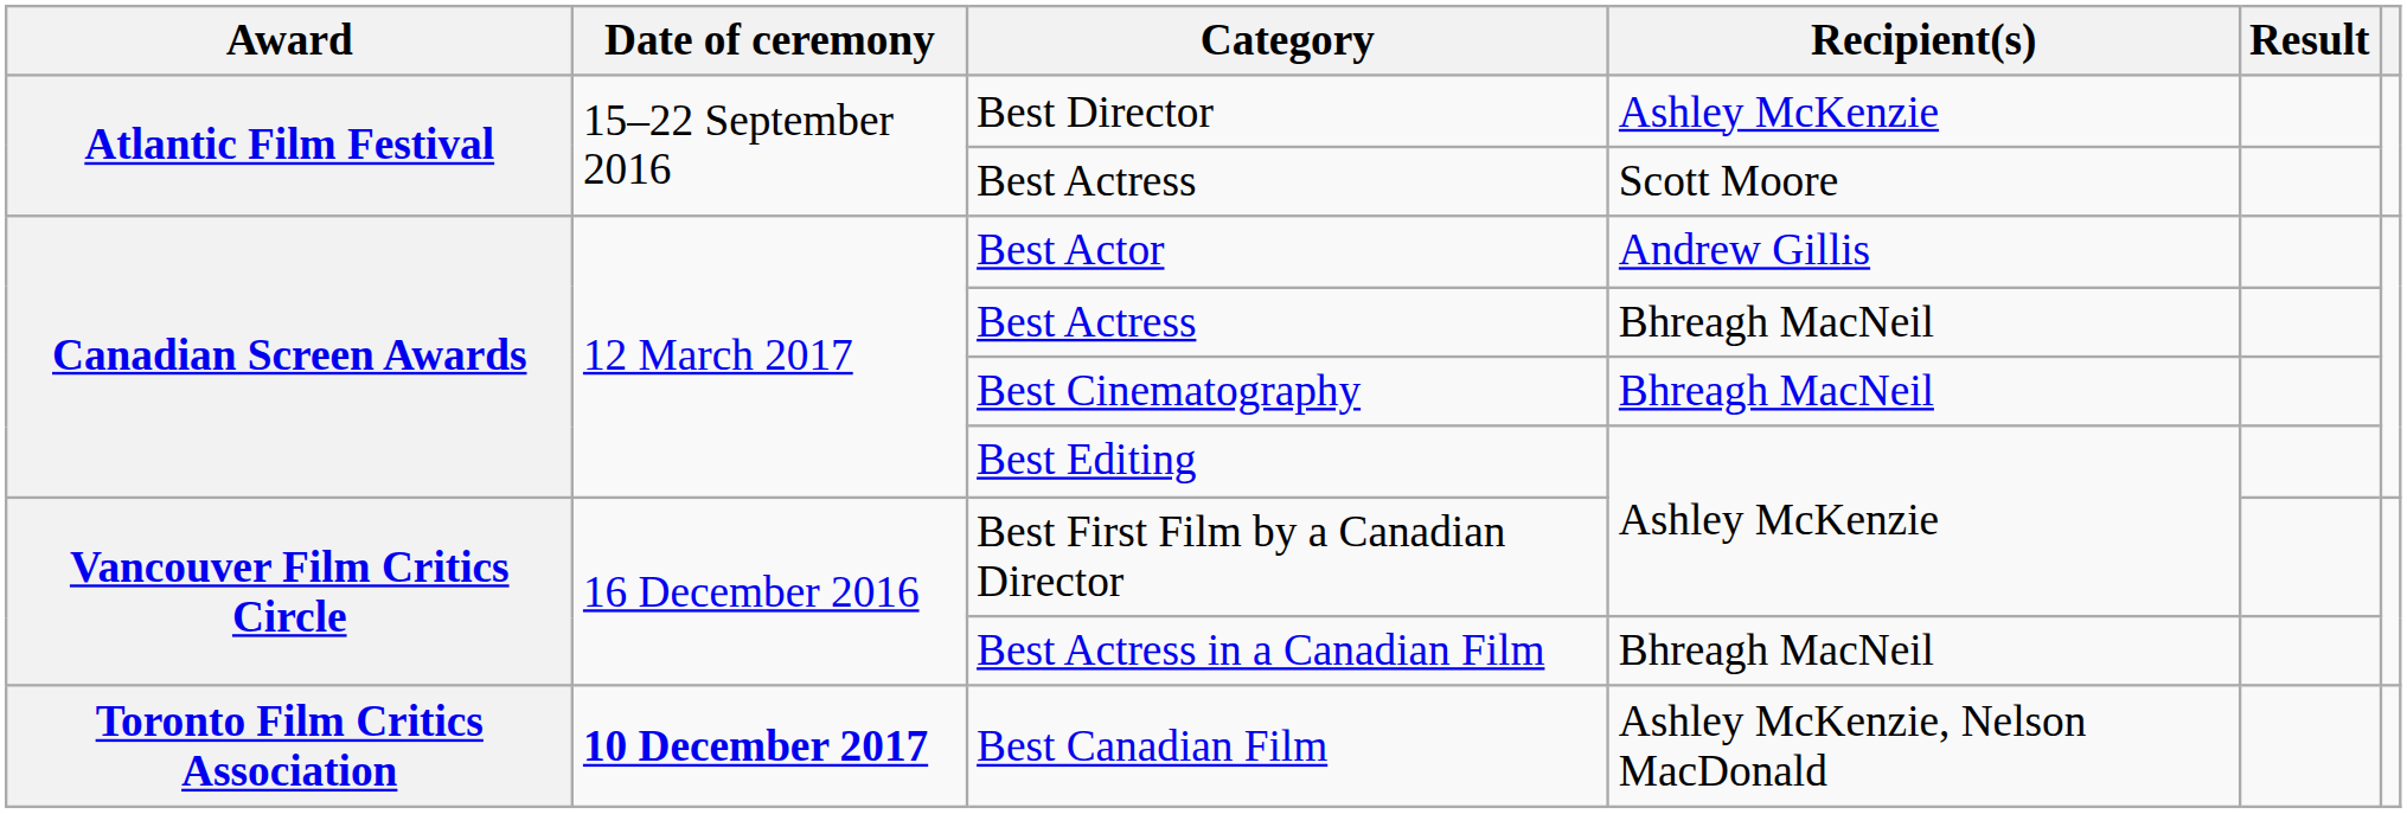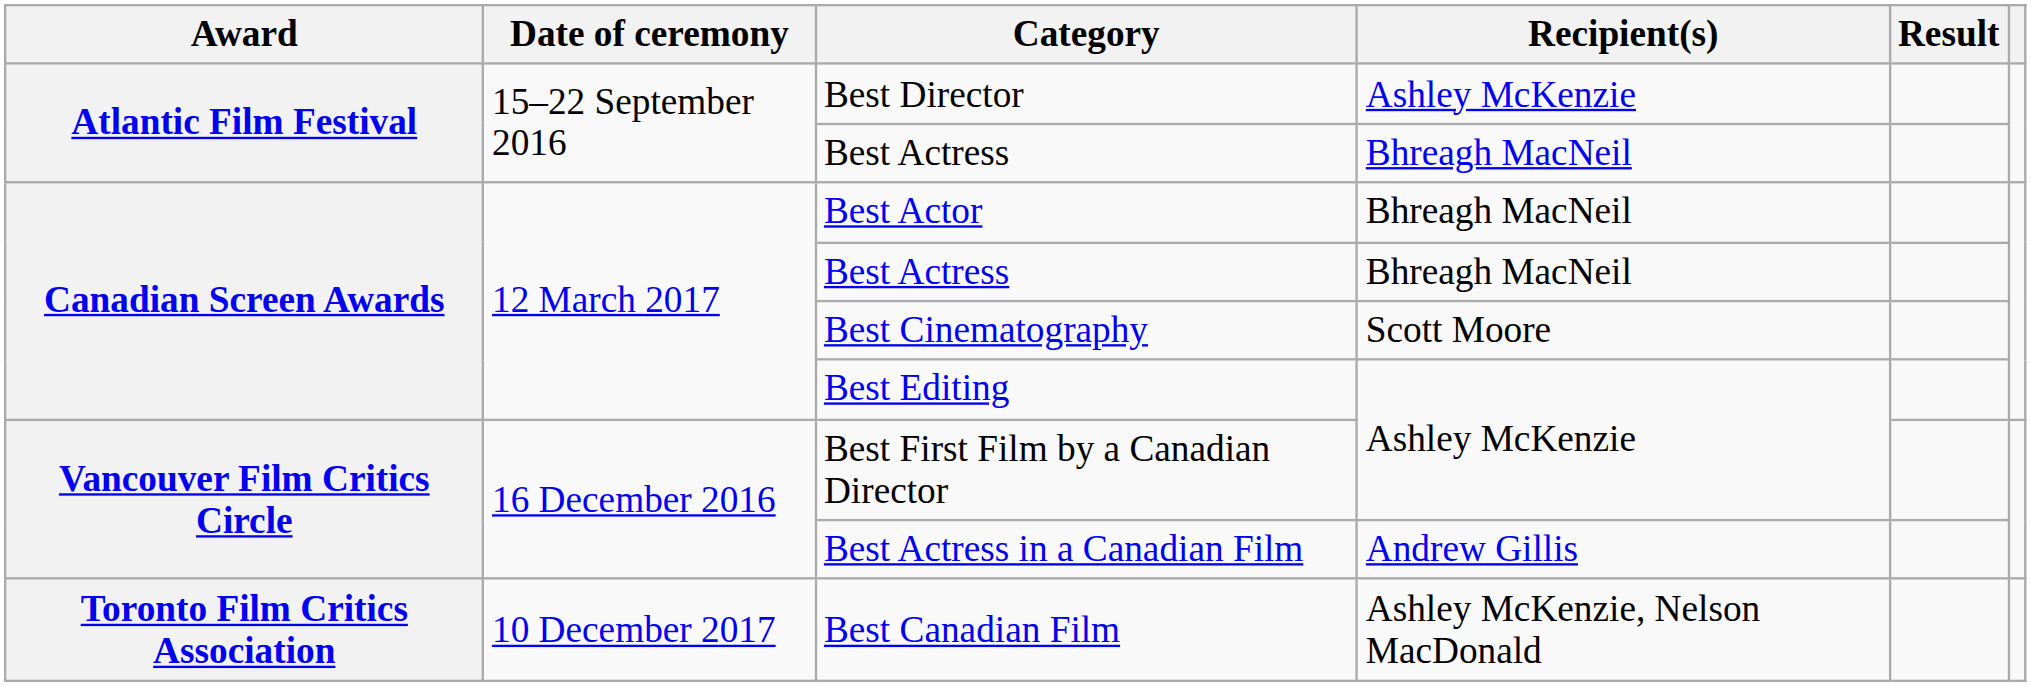 <table class="wikitable plainrowheaders sortable">
 <tr>
 <th scope="col">Award</th>
 <th scope="col">Date of ceremony</th>
 <th scope="col">Category</th>
 <th scope="col">Recipient(s)</th>
 <th scope="col">Result</th>
 <th scope="col" class="unsortable"></th>
 </tr>
 <tr>
 <th scope="row" rowspan="2"><a href='#'>Atlantic Film Festival</a></th>
 <td rowspan=2>15–22 September 2016</td>
 <td>Best Director</td>
 <td><a href='#'>Ashley McKenzie</a></td>
 <td></td>
 <td rowspan=2></td>
 </tr>
 <tr>
 <td>Best Actress</td>
-<td>Scott Moore</td>
+<td><a href='#'>Bhreagh MacNeil</a></td>
 <td></td>
 </tr>
 <tr>
 <th scope="row" rowspan="4"><a href='#'>Canadian Screen Awards</a></th>
 <td rowspan=4><a href='#'>12 March 2017</a></td>
 <td><a href='#'>Best Actor</a></td>
-<td><a href='#'>Andrew Gillis</a></td>
+<td>Bhreagh MacNeil</td>
 <td></td>
 <td rowspan=4></td>
 </tr>
 <tr>
 <td><a href='#'>Best Actress</a></td>
 <td>Bhreagh MacNeil</td>
 <td></td>
 </tr>
 <tr>
 <td><a href='#'>Best Cinematography</a></td>
-<td><a href='#'>Bhreagh MacNeil</a></td>
+<td>Scott Moore</td>
 <td></td>
 </tr>
 <tr>
 <td><a href='#'>Best Editing</a></td>
 <td rowspan=2>Ashley McKenzie</td>
 <td></td>
 </tr>
 <tr>
 <th scope="row" rowspan="2"><a href='#'>Vancouver Film Critics Circle</a></th>
 <td rowspan=2><a href='#'>16 December 2016</a></td>
 <td>Best First Film by a Canadian Director</td>
 <td></td>
 <td rowspan=2></td>
 </tr>
 <tr>
 <td><a href='#'>Best Actress in a Canadian Film</a></td>
-<td>Bhreagh MacNeil</td>
+<td><a href='#'>Andrew Gillis</a></td>
 <td></td>
 </tr>
 <tr>
 <th scope="row"><a href='#'>Toronto Film Critics Association</a></th>
-<td><strong><a href='#'>10 December 2017</a></strong></td>
+<td><a href='#'>10 December 2017</a></td>
 <td><a href='#'>Best Canadian Film</a></td>
 <td>Ashley McKenzie, Nelson MacDonald</td>
 <td></td>
 <td></td>
 </tr>
 </table>
